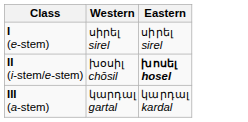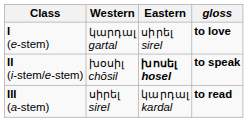 <table class="wikitable">
 <tr>
 <th>Class</th>
 <th>Western</th>
 <th>Eastern</th>
+<th><em>gloss</em></th>
 </tr>
 <tr>
 <td><strong>I</strong> <br>(<em>e</em>-stem)</td>
-<td>սիրել<br> <em>sirel</em></td>
+<td>կարդալ<br><em>gartal</em></td>
 <td>սիրել<br><em>sirel</em></td>
+<td valign=top><strong>to love</strong></td>
 </tr>
 <tr>
 <td><strong>II</strong> <br>(<em>i</em>-stem/<em>e</em>-stem)</td>
 <td>խօսիլ<br> <em>chōsil</em></td>
 <td><strong>խոսել<br><em>hosel</em></strong></td>
+<td valign=top><strong>to speak</strong></td>
 </tr>
 <tr>
 <td><strong>III</strong> <br>(<em>a</em>-stem)</td>
-<td>կարդալ<br><em>gartal</em></td>
+<td>սիրել<br> <em>sirel</em></td>
 <td>կարդալ<br><em>kardal</em></td>
+<td valign=top><strong>to read</strong></td>
 </tr>
 </table>
